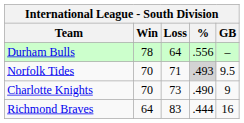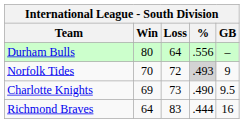 <table class="wikitable">
 <tr>
 <th colspan="5">International League - South Division</th>
 </tr>
 <tr>
 <th width="55%">Team</th>
 <th>Win</th>
 <th>Loss</th>
 <th>%</th>
 <th>GB</th>
 </tr>
 <tr align=center bgcolor=ccffcc>
 <td align=left><a href='#'>Durham Bulls</a></td>
-<td>78</td>
+<td>80</td>
 <td>64</td>
 <td>.556</td>
 <td>–</td>
 </tr>
 <tr align=center>
 <td align=left><a href='#'>Norfolk Tides</a></td>
 <td>70</td>
-<td>71</td>
+<td>72</td>
 <td style="background: lightgrey;">.493</td>
-<td>9.5</td>
+<td>9</td>
 </tr>
 <tr align=center>
 <td align=left><a href='#'>Charlotte Knights</a></td>
-<td>70</td>
+<td>69</td>
 <td>73</td>
 <td>.490</td>
-<td>9</td>
+<td>9.5</td>
 </tr>
 <tr align=center>
 <td align=left><a href='#'>Richmond Braves</a></td>
 <td>64</td>
 <td>83</td>
 <td>.444</td>
 <td>16</td>
 </tr>
 </table>
